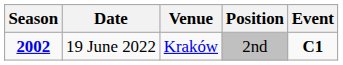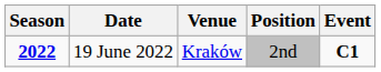 <table class="wikitable" style="text-align:center; font-size:95%;">
 <tr>
 <th>Season</th>
 <th>Date</th>
 <th>Venue</th>
 <th>Position</th>
 <th>Event</th>
 </tr>
 <tr>
-<td><strong><a href='#'>2002</a></strong></td>
+<td><strong><a href='#'>2022</a></strong></td>
 <td align=right>19 June 2022</td>
 <td align=left><a href='#'>Kraków</a></td>
 <td bgcolor=silver>2nd</td>
 <td><strong>C1</strong></td>
 </tr>
 </table>
